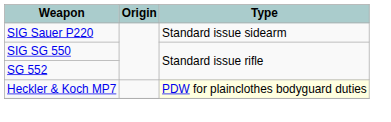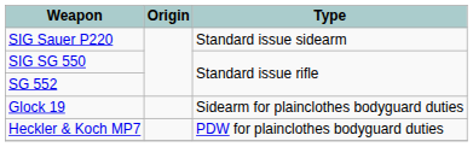 <table class="wikitable">
 <tr>
 <th style="text-align:center; background:#acc;">Weapon</th>
 <th style="text-align: center; background:#acc;">Origin</th>
 <th style="text-align:l center; background:#acc;">Type</th>
 </tr>
 <tr>
 <td><a href='#'>SIG Sauer P220</a></td>
 <td rowspan="3"></td>
 <td>Standard issue sidearm</td>
 </tr>
 <tr>
 <td><a href='#'>SIG SG 550</a></td>
 <td rowspan="2">Standard issue rifle</td>
 </tr>
 <tr>
 <td><a href='#'>SG 552</a></td>
 </tr>
 <tr>
+<td><a href='#'>Glock 19</a></td>
+<td></td>
+<td>Sidearm for plainclothes bodyguard duties</td>
+</tr>
+<tr>
 <td><a href='#'>Heckler & Koch MP7</a></td>
 <td></td>
-<td style="background: lightyellow;"><a href='#'>PDW</a> for plainclothes bodyguard duties</td>
+<td><a href='#'>PDW</a> for plainclothes bodyguard duties</td>
 </tr>
 <tr>
 </tr>
 </table>
